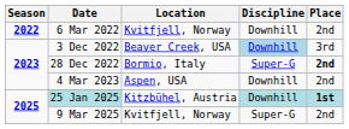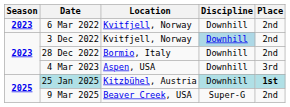 <table class="wikitable" style="text-align:center; font-size:95%;">
 <tr>
 <th>Season</th>
 <th>Date</th>
 <th>Location</th>
 <th>Discipline</th>
 <th>Place</th>
 </tr>
 <tr>
-<td><strong><a href='#'>2022</a></strong></td>
+<td><strong><a href='#'>2023</a></strong></td>
 <td align=right>6 Mar 2022</td>
 <td align=left> <a href='#'>Kvitfjell</a>, Norway</td>
 <td>Downhill</td>
 <td>2nd</td>
 </tr>
 <tr>
 <td rowspan=3><strong><a href='#'>2023</a></strong></td>
 <td align=right>3 Dec 2022</td>
-<td align=left> <a href='#'>Beaver Creek</a>, USA</td>
+<td align=left> Kvitfjell, Norway</td>
 <td style="background: lightblue;"><a href='#'>Downhill</a></td>
-<td>3rd</td>
+<td>2nd</td>
 </tr>
 <tr>
 <td align=right>28 Dec 2022</td>
 <td align=left> <a href='#'>Bormio</a>, Italy</td>
-<td><a href='#'>Super-G</a></td>
-<td><strong>2nd</strong></td>
+<td>Downhill</td>
+<td>2nd</td>
 </tr>
 <tr>
 <td align=right>4 Mar 2023</td>
 <td align=left> <a href='#'>Aspen</a>, USA</td>
 <td>Downhill</td>
-<td>2nd</td>
+<td>3rd</td>
 </tr>
 <tr>
 <td rowspan=2><strong><a href='#'>2025</a></strong></td>
 <td bgcolor="#BOEOE6" align=right>25 Jan 2025</td>
 <td align=left> <a href='#'>Kitzbühel</a>, Austria</td>
 <td bgcolor="#BOEOE6">Downhill</td>
 <td bgcolor="#BOEOE6"><strong>1st</strong></td>
 </tr>
 <tr>
 <td align=right>9 Mar 2025</td>
-<td align=left> Kvitfjell, Norway</td>
+<td align=left> <a href='#'>Beaver Creek</a>, USA</td>
 <td>Super-G</td>
 <td>2nd</td>
 </tr>
 </table>
